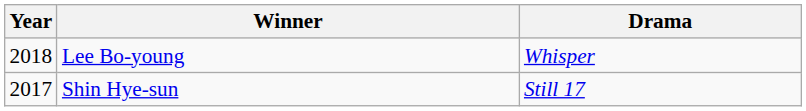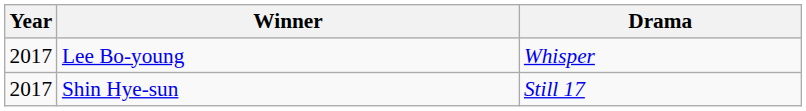 <table class="wikitable" style="width:600px">
 <tr>
 <th width=10>Year</th>
 <th>Winner</th>
 <th>Drama</th>
 </tr>
 <tr>
-<td>2018</td>
+<td>2017</td>
 <td><a href='#'>Lee Bo-young</a></td>
 <td><em><a href='#'>Whisper</a></em></td>
 </tr>
 <tr>
 <td>2017</td>
 <td><a href='#'>Shin Hye-sun</a></td>
 <td><em><a href='#'>Still 17</a></em></td>
 </tr>
 </table>
